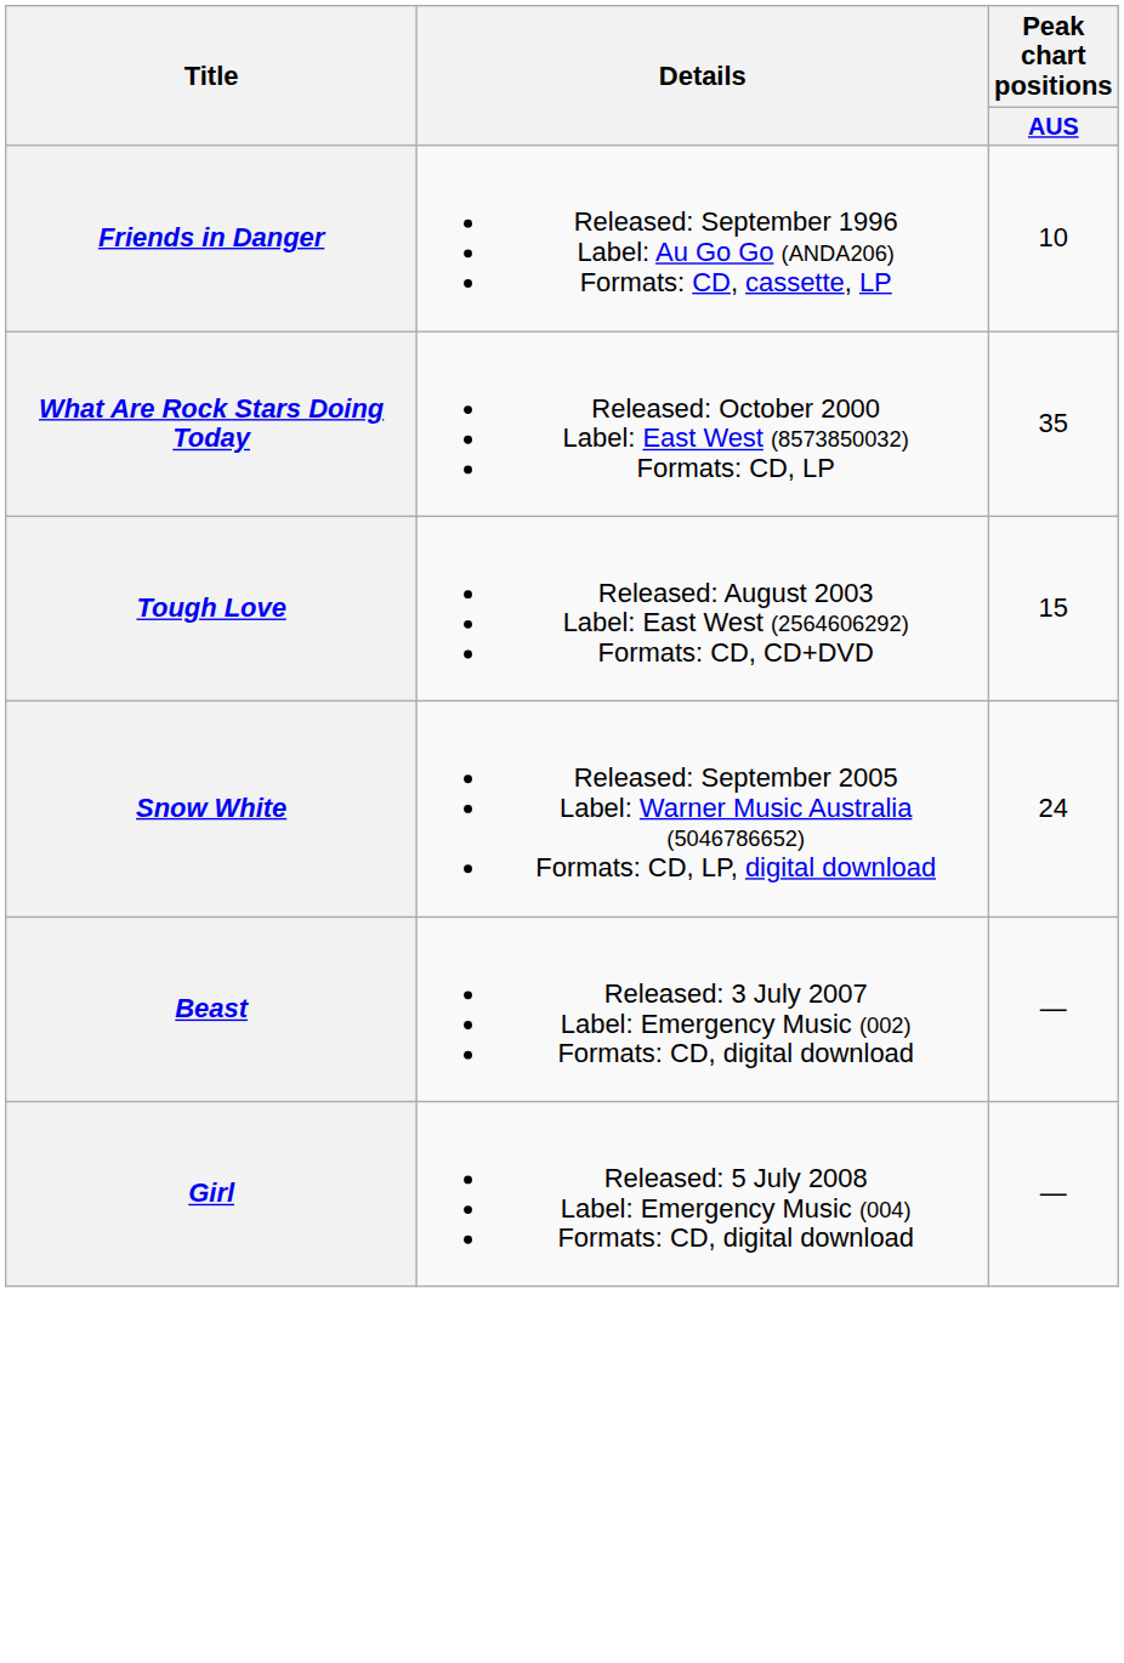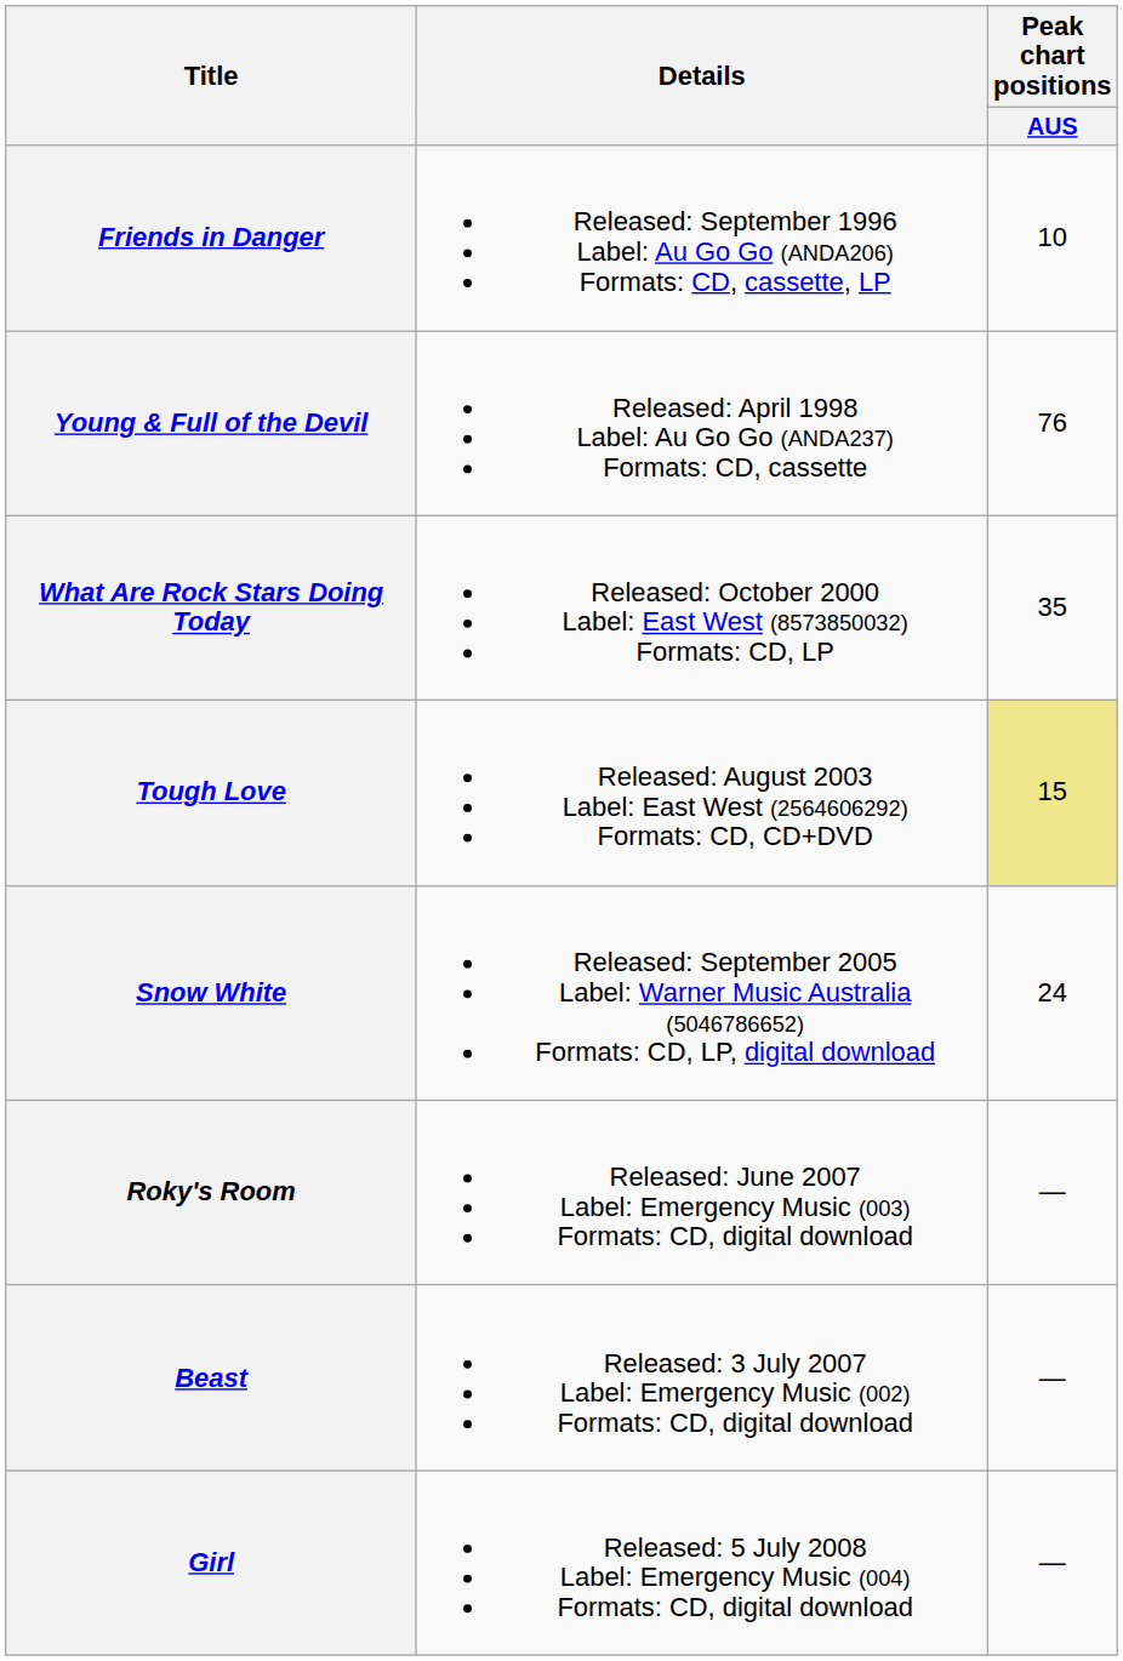 <table class="wikitable plainrowheaders" style="text-align:center;">
 <tr>
 <th scope="col" rowspan="2" style="width:15em;">Title</th>
 <th scope="col" rowspan="2" style="width:21em;">Details</th>
 <th scope="col" colspan="1">Peak chart positions</th>
 </tr>
 <tr>
 <th scope="col" style="width:3em;font-size:90%;"><a href='#'>AUS</a><br></th>
 </tr>
 <tr>
 <th scope="row"><em><a href='#'>Friends in Danger</a></em></th>
 <td><br><ul><li>Released: September 1996</li><li>Label: <a href='#'>Au Go Go</a> <small>(ANDA206)</small></li><li>Formats: <a href='#'>CD</a>, <a href='#'>cassette</a>, <a href='#'>LP</a></li></ul></td>
 <td>10</td>
 </tr>
 <tr>
+<th scope="row"><em><a href='#'>Young & Full of the Devil</a></em></th>
+<td><br><ul><li>Released: April 1998</li><li>Label: Au Go Go <small>(ANDA237)</small></li><li>Formats: CD, cassette</li></ul></td>
+<td>76</td>
+</tr>
+<tr>
 <th scope="row"><em><a href='#'>What Are Rock Stars Doing Today</a></em></th>
 <td><br><ul><li>Released: October 2000</li><li>Label: <a href='#'>East West</a> <small>(8573850032)</small></li><li>Formats: CD, LP</li></ul></td>
 <td>35</td>
 </tr>
 <tr>
 <th scope="row"><em><a href='#'>Tough Love</a></em></th>
 <td><br><ul><li>Released: August 2003</li><li>Label: East West <small>(2564606292)</small></li><li>Formats: CD, CD+DVD</li></ul></td>
-<td>15</td>
+<td style="background: khaki;">15</td>
 </tr>
 <tr>
 <th scope="row"><em><a href='#'>Snow White</a></em></th>
 <td><br><ul><li>Released: September 2005</li><li>Label: <a href='#'>Warner Music Australia</a> <small>(5046786652)</small></li><li>Formats: CD, LP, <a href='#'>digital download</a></li></ul></td>
 <td>24</td>
+</tr>
+<tr>
+<th scope="row"><em>Roky's Room</em></th>
+<td><br><ul><li>Released: June 2007</li><li>Label: Emergency Music <small>(003)</small></li><li>Formats: CD, digital download</li></ul></td>
+<td>—</td>
 </tr>
 <tr>
 <th scope="row"><em><a href='#'>Beast</a></em></th>
 <td><br><ul><li>Released: 3 July 2007</li><li>Label: Emergency Music <small>(002)</small></li><li>Formats: CD, digital download</li></ul></td>
 <td>—</td>
 </tr>
 <tr>
 <th scope="row"><em><a href='#'>Girl</a></em></th>
 <td><br><ul><li>Released: 5 July 2008</li><li>Label: Emergency Music <small>(004)</small></li><li>Formats: CD, digital download</li></ul></td>
 <td>—</td>
 </tr>
 </table>
